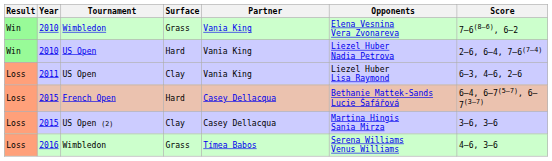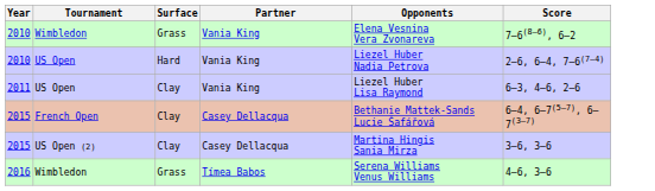 <table class="sortable wikitable">
 <tr>
-<th>Result</th>
 <th>Year</th>
 <th width=160>Tournament</th>
 <th>Surface</th>
 <th width=200>Partner</th>
 <th width=200>Opponents</th>
 <th width=140>Score</th>
 </tr>
 <tr style="background:#cfc;">
-<td style="background:#98fb98;">Win</td>
 <td><a href='#'>2010</a></td>
 <td><a href='#'>Wimbledon</a></td>
 <td>Grass</td>
 <td> <a href='#'>Vania King</a></td>
 <td> <a href='#'>Elena Vesnina</a> <br>  <a href='#'>Vera Zvonareva</a></td>
 <td>7–6<sup>(8–6)</sup>, 6–2</td>
 </tr>
 <tr style="background:#ccf;">
-<td style="background:#98fb98;">Win</td>
 <td><a href='#'>2010</a></td>
 <td><a href='#'>US Open</a></td>
 <td>Hard</td>
 <td> Vania King</td>
 <td> <a href='#'>Liezel Huber</a> <br>  <a href='#'>Nadia Petrova</a></td>
 <td>2–6, 6–4, 7–6<sup>(7–4)</sup></td>
 </tr>
 <tr style="background:#ccf;">
-<td style="background:#ffa07a;">Loss</td>
 <td><a href='#'>2011</a></td>
 <td>US Open</td>
 <td>Clay</td>
 <td> Vania King</td>
 <td> Liezel Huber <br>  <a href='#'>Lisa Raymond</a></td>
 <td>6–3, 4–6, 2–6</td>
 </tr>
 <tr style="background:#ebc2af;">
-<td style="background:#ffa07a;">Loss</td>
 <td><a href='#'>2015</a></td>
 <td><a href='#'>French Open</a></td>
-<td>Hard</td>
+<td>Clay</td>
 <td> <a href='#'>Casey Dellacqua</a></td>
 <td> <a href='#'>Bethanie Mattek-Sands</a> <br>  <a href='#'>Lucie Šafářová</a></td>
 <td>6–4, 6–7<sup>(5–7)</sup>, 6–7<sup>(3–7)</sup></td>
 </tr>
 <tr style="background:#ccf;">
-<td style="background:#ffa07a;">Loss</td>
 <td><a href='#'>2015</a></td>
 <td>US Open <small>(2)</small></td>
 <td>Clay</td>
 <td> Casey Dellacqua</td>
 <td> <a href='#'>Martina Hingis</a> <br>  <a href='#'>Sania Mirza</a></td>
 <td>3–6, 3–6</td>
 </tr>
 <tr style="background:#cfc;">
-<td style="background:#ffa07a;">Loss</td>
 <td><a href='#'>2016</a></td>
 <td>Wimbledon</td>
 <td>Grass</td>
 <td> <a href='#'>Tímea Babos</a></td>
 <td> <a href='#'>Serena Williams</a> <br>  <a href='#'>Venus Williams</a></td>
 <td>4–6, 3–6</td>
 </tr>
 </table>
